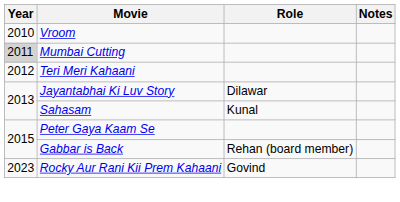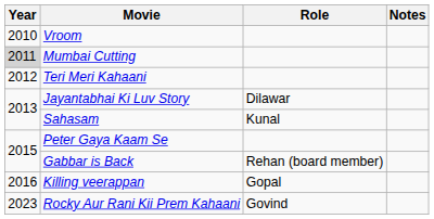 <table class="wikitable sortable">
 <tr>
 <th>Year</th>
 <th>Movie</th>
 <th>Role</th>
 <th>Notes</th>
 </tr>
 <tr>
 <td>2010</td>
 <td><em><a href='#'>Vroom</a></em></td>
 <td></td>
 <td></td>
 </tr>
 <tr>
 <td style="background: lightgrey;">2011</td>
 <td><em><a href='#'>Mumbai Cutting</a></em></td>
 <td></td>
 <td></td>
 </tr>
 <tr>
 <td>2012</td>
 <td><em><a href='#'>Teri Meri Kahaani</a></em></td>
 <td></td>
 <td></td>
 </tr>
 <tr>
 <td rowspan="2">2013</td>
 <td><em><a href='#'>Jayantabhai Ki Luv Story</a></em></td>
 <td>Dilawar</td>
 <td></td>
 </tr>
 <tr>
 <td><em><a href='#'>Sahasam</a></em></td>
 <td>Kunal</td>
 <td></td>
 </tr>
 <tr>
 <td rowspan="2">2015</td>
 <td><em><a href='#'>Peter Gaya Kaam Se</a></em></td>
 <td></td>
 <td></td>
 </tr>
 <tr>
 <td><em><a href='#'>Gabbar is Back</a></em></td>
 <td>Rehan (board member)</td>
 <td></td>
 </tr>
 <tr>
+<td>2016</td>
+<td><em><a href='#'>Killing veerappan</a></em></td>
+<td>Gopal</td>
+<td></td>
+</tr>
+<tr>
 <td>2023</td>
 <td><em><a href='#'>Rocky Aur Rani Kii Prem Kahaani</a></em></td>
 <td>Govind</td>
 <td></td>
 </tr>
 </table>
